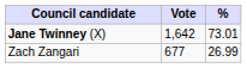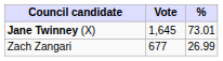 <table class="wikitable">
 <tr>
 <th style="background:#ddf; width:200px;">Council candidate</th>
 <th style="background:#ddf; width:50px;">Vote</th>
 <th style="background:#ddf; width:30px;">%</th>
 </tr>
 <tr>
 <td><strong>Jane Twinney</strong> (X)</td>
-<td>1,642</td>
+<td>1,645</td>
 <td>73.01</td>
 </tr>
 <tr>
 <td>Zach Zangari</td>
 <td>677</td>
 <td>26.99</td>
 </tr>
 </table>
